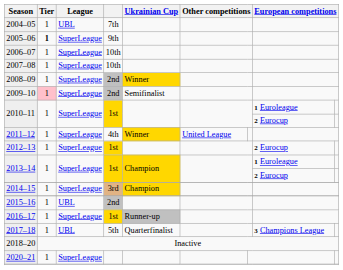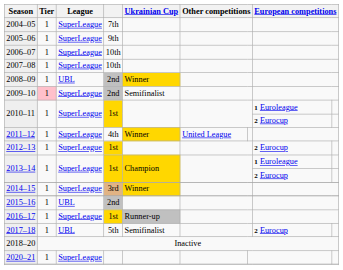 <table class="wikitable" style="font-size:85%">
 <tr bgcolor=>
 <th>Season</th>
 <th>Tier</th>
 <th>League</th>
 <th></th>
 <th><a href='#'>Ukrainian Cup</a></th>
 <th colspan=2>Other competitions</th>
 <th colspan=2><a href='#'>European competitions</a></th>
 </tr>
 <tr>
 <td style="background:#efefef;">2004–05</td>
 <td align="center">1</td>
-<td><a href='#'>UBL</a></td>
+<td><a href='#'>SuperLeague</a></td>
 <td style="background: ;" align=center>7th</td>
 <td></td>
 <td colspan=2></td>
 <td colspan=2></td>
 </tr>
 <tr>
 <td style="background:#efefef;">2005–06</td>
-<td align="center"><strong>1</strong></td>
+<td align="center">1</td>
 <td><a href='#'>SuperLeague</a></td>
 <td style="background: ;" align=center>9th</td>
 <td></td>
 <td colspan=2></td>
 <td colspan=2></td>
 </tr>
 <tr>
 <td style="background:#efefef;">2006–07</td>
 <td align="center">1</td>
 <td><a href='#'>SuperLeague</a></td>
 <td style="background: ;" align=center>10th</td>
 <td></td>
 <td colspan=2></td>
 <td colspan=2></td>
 </tr>
 <tr>
 <td style="background:#efefef;">2007–08</td>
 <td align="center">1</td>
 <td><a href='#'>SuperLeague</a></td>
 <td style="background: ;" align=center>10th</td>
 <td></td>
 <td colspan=2></td>
 <td colspan=2></td>
 </tr>
 <tr>
 <td style="background:#efefef;">2008–09</td>
 <td align="center">1</td>
-<td><a href='#'>SuperLeague</a></td>
+<td><a href='#'>UBL</a></td>
 <td style="background:silver;" align=center>2nd</td>
 <td style="background:gold;">Winner</td>
 <td colspan=2></td>
 <td colspan=2></td>
 </tr>
 <tr>
 <td style="background:#efefef;">2009–10</td>
 <td align="center" style="background: pink;">1</td>
 <td><a href='#'>SuperLeague</a></td>
 <td style="background:silver;" align=center>2nd</td>
 <td>Semifinalist</td>
 <td colspan=2></td>
 <td colspan=2></td>
 </tr>
 <tr>
 <td rowspan=2 style="background:#efefef;">2010–11</td>
 <td rowspan=2 align="center">1</td>
 <td rowspan=2><a href='#'>SuperLeague</a></td>
 <td rowspan=2 style="background:gold;" align=center>1st</td>
 <td rowspan=2></td>
 <td rowspan=2 colspan=2></td>
 <td><small><strong>1</strong></small> <a href='#'>Euroleague</a></td>
 <td align=center></td>
 </tr>
 <tr>
 <td><small><strong>2</strong></small> <a href='#'>Eurocup</a></td>
 <td align=center></td>
 </tr>
 <tr>
 <td style="background:#efefef;"><a href='#'>2011–12</a></td>
 <td align="center">1</td>
 <td><a href='#'>SuperLeague</a></td>
 <td align=center>4th</td>
 <td style="background:gold">Winner</td>
 <td><a href='#'>United League</a></td>
 <td align=center></td>
 <td colspan=2></td>
 </tr>
 <tr>
 <td style="background:#efefef;"><a href='#'>2012–13</a></td>
 <td align="center">1</td>
 <td><a href='#'>SuperLeague</a></td>
 <td style="background:gold;" align=center>1st</td>
 <td></td>
 <td colspan=2></td>
 <td><small><strong>2</strong></small> <a href='#'>Eurocup</a></td>
 <td align=center></td>
 </tr>
 <tr>
 <td rowspan=2 style="background:#efefef;"><a href='#'>2013–14</a></td>
 <td rowspan=2 align="center">1</td>
 <td rowspan=2><a href='#'>SuperLeague</a></td>
 <td rowspan=2 style="background:gold;" align=center>1st</td>
 <td rowspan=2  style="background:gold;">Champion</td>
 <td rowspan=2 colspan=2></td>
 <td><small><strong>1</strong></small> <a href='#'>Euroleague</a></td>
 <td align=center></td>
 </tr>
 <tr>
 <td><small><strong>2</strong></small> <a href='#'>Eurocup</a></td>
 <td align=center></td>
 </tr>
 <tr>
 </tr>
 <tr>
 <td style="background:#efefef;"><a href='#'>2014–15</a></td>
 <td align="center">1</td>
 <td><a href='#'>SuperLeague</a></td>
 <td style="background:#e1b384;" align=center>3rd</td>
-<td style="background:gold;">Champion</td>
+<td style="background:gold;">Winner</td>
 <td colspan=2></td>
 <td colspan=2></td>
 </tr>
 <tr>
 </tr>
 <tr>
 <td style="background:#efefef;"><a href='#'>2015–16</a></td>
 <td align="center">1</td>
 <td><a href='#'>UBL</a></td>
 <td style="background:silver;" align=center>2nd</td>
 <td style="background;"></td>
 <td colspan=2></td>
 <td colspan=2></td>
 </tr>
 <tr>
 <td style="background:#efefef;"><a href='#'>2016–17</a></td>
 <td align="center">1</td>
 <td><a href='#'>SuperLeague</a></td>
 <td style="background:gold;" align=center>1st</td>
 <td style="background:silver;">Runner-up</td>
 <td colspan=2></td>
 <td colspan=2></td>
 </tr>
 <tr>
 <td style="background:#efefef;"><a href='#'>2017–18</a></td>
 <td align="center">1</td>
 <td><a href='#'>UBL</a></td>
 <td align=center>5th</td>
-<td>Quarterfinalist</td>
+<td>Semifinalist</td>
 <td colspan=2></td>
-<td><small><strong>3</strong></small> <a href='#'>Champions League</a></td>
+<td><small><strong>2</strong></small> <a href='#'>Eurocup</a></td>
 <td align=center></td>
 </tr>
 <tr>
 <td style="background:#efefef;">2018–20</td>
 <td colspan=8 style="text-align:center;">Inactive</td>
 </tr>
 <tr>
 <td style="background:#efefef;"><a href='#'>2020–21</a></td>
 <td align="center">1</td>
 <td><a href='#'>SuperLeague</a></td>
 <td></td>
 <td></td>
 <td></td>
 <td colspan=2></td>
 <td colspan=2></td>
 </tr>
 <tr>
 </tr>
 <tr>
 </tr>
 </table>
